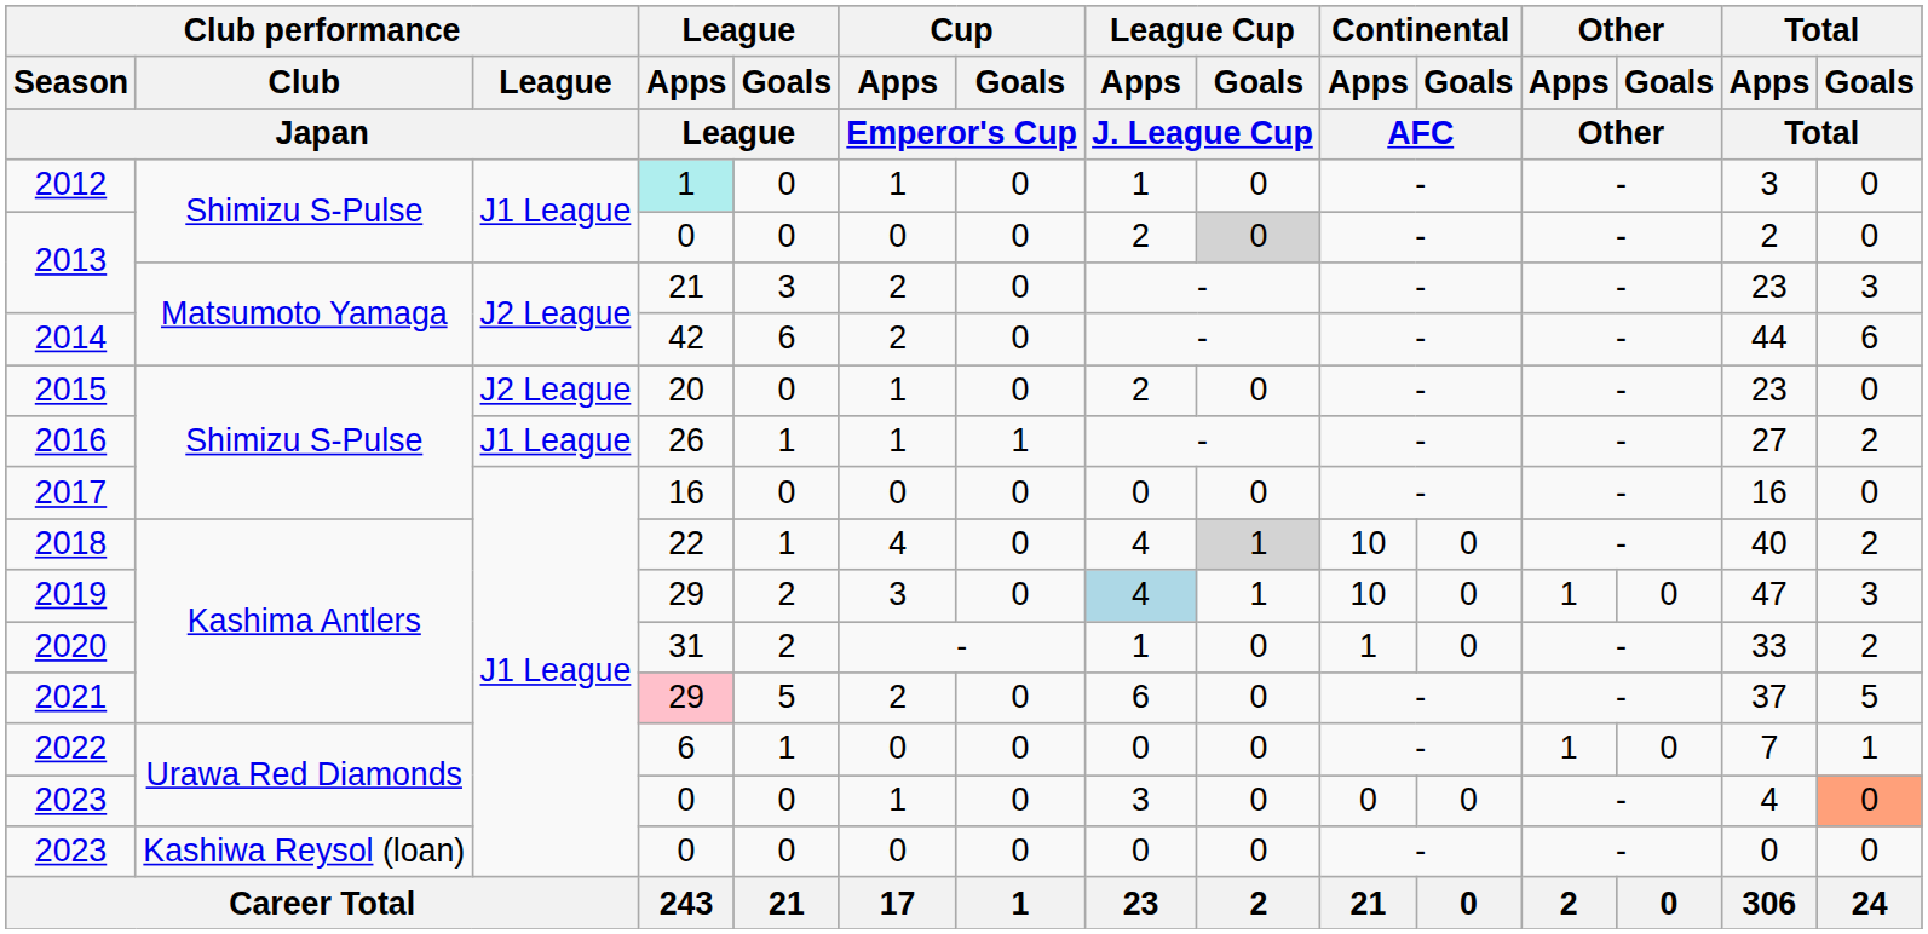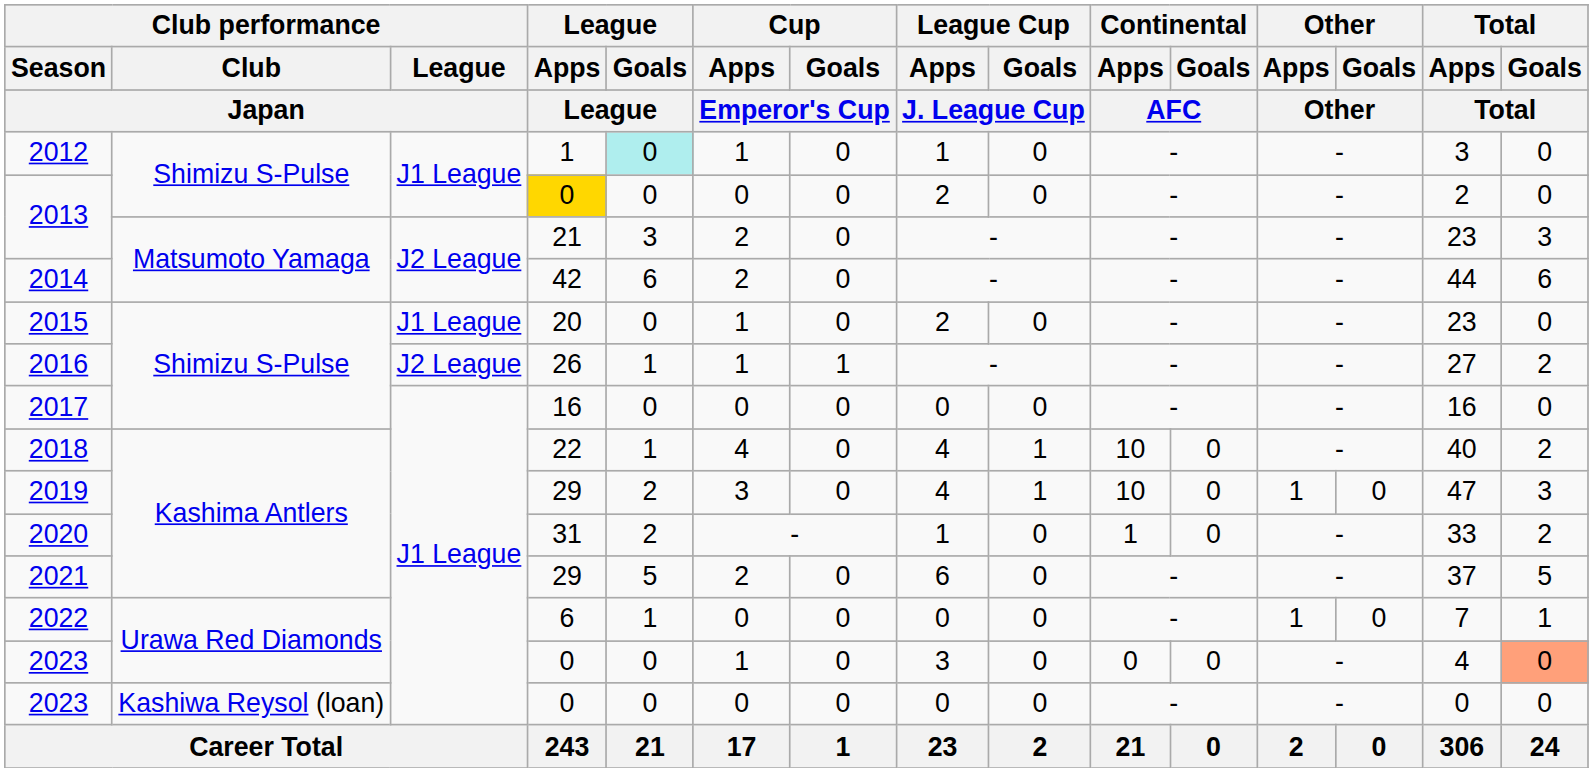 <table class="wikitable" style="text-align:center;">
 <tr>
 <th colspan=3>Club performance</th>
 <th colspan=2>League</th>
 <th colspan=2>Cup</th>
 <th colspan=2>League Cup</th>
 <th colspan=2>Continental</th>
 <th colspan=2>Other</th>
 <th colspan=2>Total</th>
 </tr>
 <tr>
 <th>Season</th>
 <th>Club</th>
 <th>League</th>
 <th>Apps</th>
 <th>Goals</th>
 <th>Apps</th>
 <th>Goals</th>
 <th>Apps</th>
 <th>Goals</th>
 <th>Apps</th>
 <th>Goals</th>
 <th>Apps</th>
 <th>Goals</th>
 <th>Apps</th>
 <th>Goals</th>
 </tr>
 <tr>
 <th colspan=3>Japan</th>
 <th colspan=2>League</th>
 <th colspan=2><a href='#'>Emperor's Cup</a></th>
 <th colspan=2><a href='#'>J. League Cup</a></th>
 <th colspan=2><a href='#'>AFC</a></th>
 <th colspan=2>Other</th>
 <th colspan=2>Total</th>
 </tr>
 <tr>
 <td><a href='#'>2012</a></td>
 <td rowspan="2"><a href='#'>Shimizu S-Pulse</a></td>
 <td rowspan="2"><a href='#'>J1 League</a></td>
-<td style="background: paleturquoise;">1</td>
-<td>0</td>
+<td>1</td>
+<td style="background: paleturquoise;">0</td>
 <td>1</td>
 <td>0</td>
 <td>1</td>
 <td>0</td>
 <td colspan="2">-</td>
 <td colspan="2">-</td>
 <td>3</td>
 <td>0</td>
 </tr>
 <tr>
 <td rowspan="2"><a href='#'>2013</a></td>
-<td>0</td>
+<td style="background: gold;">0</td>
 <td>0</td>
 <td>0</td>
 <td>0</td>
 <td>2</td>
-<td style="background: lightgrey;">0</td>
+<td>0</td>
 <td colspan="2">-</td>
 <td colspan="2">-</td>
 <td>2</td>
 <td>0</td>
 </tr>
 <tr>
 <td rowspan="2"><a href='#'>Matsumoto Yamaga</a></td>
 <td rowspan="2"><a href='#'>J2 League</a></td>
 <td>21</td>
 <td>3</td>
 <td>2</td>
 <td>0</td>
 <td colspan="2">-</td>
 <td colspan="2">-</td>
 <td colspan="2">-</td>
 <td>23</td>
 <td>3</td>
 </tr>
 <tr>
 <td><a href='#'>2014</a></td>
 <td>42</td>
 <td>6</td>
 <td>2</td>
 <td>0</td>
 <td colspan="2">-</td>
 <td colspan="2">-</td>
 <td colspan="2">-</td>
 <td>44</td>
 <td>6</td>
 </tr>
 <tr>
 <td><a href='#'>2015</a></td>
 <td rowspan="3"><a href='#'>Shimizu S-Pulse</a></td>
-<td><a href='#'>J2 League</a></td>
+<td><a href='#'>J1 League</a></td>
 <td>20</td>
 <td>0</td>
 <td>1</td>
 <td>0</td>
 <td>2</td>
 <td>0</td>
 <td colspan="2">-</td>
 <td colspan="2">-</td>
 <td>23</td>
 <td>0</td>
 </tr>
 <tr>
 <td><a href='#'>2016</a></td>
-<td><a href='#'>J1 League</a></td>
+<td><a href='#'>J2 League</a></td>
 <td>26</td>
 <td>1</td>
 <td>1</td>
 <td>1</td>
 <td colspan="2">-</td>
 <td colspan="2">-</td>
 <td colspan="2">-</td>
 <td>27</td>
 <td>2</td>
 </tr>
 <tr>
 <td><a href='#'>2017</a></td>
 <td rowspan="8"><a href='#'>J1 League</a></td>
 <td>16</td>
 <td>0</td>
 <td>0</td>
 <td>0</td>
 <td>0</td>
 <td>0</td>
 <td colspan="2">-</td>
 <td colspan="2">-</td>
 <td>16</td>
 <td>0</td>
 </tr>
 <tr>
 <td><a href='#'>2018</a></td>
 <td rowspan="4"><a href='#'>Kashima Antlers</a></td>
 <td>22</td>
 <td>1</td>
 <td>4</td>
 <td>0</td>
 <td>4</td>
-<td style="background: lightgrey;">1</td>
+<td>1</td>
 <td>10</td>
 <td>0</td>
 <td colspan="2">-</td>
 <td>40</td>
 <td>2</td>
 </tr>
 <tr>
 <td><a href='#'>2019</a></td>
 <td>29</td>
 <td>2</td>
 <td>3</td>
 <td>0</td>
-<td style="background: lightblue;">4</td>
+<td>4</td>
 <td>1</td>
 <td>10</td>
 <td>0</td>
 <td>1</td>
 <td>0</td>
 <td>47</td>
 <td>3</td>
 </tr>
 <tr>
 <td><a href='#'>2020</a></td>
 <td>31</td>
 <td>2</td>
 <td colspan="2">-</td>
 <td>1</td>
 <td>0</td>
 <td>1</td>
 <td>0</td>
 <td colspan="2">-</td>
 <td>33</td>
 <td>2</td>
 </tr>
 <tr>
 <td><a href='#'>2021</a></td>
-<td style="background: pink;">29</td>
+<td>29</td>
 <td>5</td>
 <td>2</td>
 <td>0</td>
 <td>6</td>
 <td>0</td>
 <td colspan="2">-</td>
 <td colspan="2">-</td>
 <td>37</td>
 <td>5</td>
 </tr>
 <tr>
 <td><a href='#'>2022</a></td>
 <td rowspan="2"><a href='#'>Urawa Red Diamonds</a></td>
 <td>6</td>
 <td>1</td>
 <td>0</td>
 <td>0</td>
 <td>0</td>
 <td>0</td>
 <td colspan="2">-</td>
 <td>1</td>
 <td>0</td>
 <td>7</td>
 <td>1</td>
 </tr>
 <tr>
 <td><a href='#'>2023</a></td>
 <td>0</td>
 <td>0</td>
 <td>1</td>
 <td>0</td>
 <td>3</td>
 <td>0</td>
 <td>0</td>
 <td>0</td>
 <td colspan="2">-</td>
 <td>4</td>
 <td style="background: lightsalmon;">0</td>
 </tr>
 <tr>
 <td><a href='#'>2023</a></td>
 <td><a href='#'>Kashiwa Reysol</a> (loan)</td>
 <td>0</td>
 <td>0</td>
 <td>0</td>
 <td>0</td>
 <td>0</td>
 <td>0</td>
 <td colspan="2">-</td>
 <td colspan="2">-</td>
 <td>0</td>
 <td>0</td>
 </tr>
 <tr>
 <th colspan=3>Career Total</th>
 <th>243</th>
 <th>21</th>
 <th>17</th>
 <th>1</th>
 <th>23</th>
 <th>2</th>
 <th>21</th>
 <th>0</th>
 <th>2</th>
 <th>0</th>
 <th>306</th>
 <th>24</th>
 </tr>
 </table>
